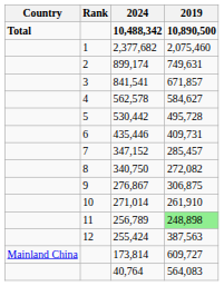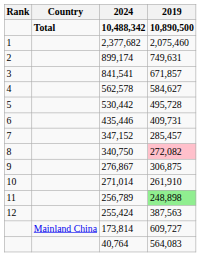 <table class="wikitable sortable">
 <tr>
+<th>Rank</th>
 <th>Country</th>
-<th>Rank</th>
 <th>2024</th>
 <th>2019</th>
 </tr>
 <tr>
+<td></td>
 <td><strong>Total</strong></td>
-<td></td>
 <td><strong>10,488,342</strong></td>
 <td><strong>10,890,500</strong></td>
 </tr>
 <tr>
+<td>1</td>
 <td></td>
-<td>1</td>
 <td>2,377,682</td>
 <td>2,075,460</td>
 </tr>
 <tr>
+<td>2</td>
 <td></td>
-<td>2</td>
 <td>899,174</td>
 <td>749,631</td>
 </tr>
 <tr>
+<td>3</td>
 <td></td>
-<td>3</td>
 <td>841,541</td>
 <td>671,857</td>
 </tr>
 <tr>
+<td>4</td>
 <td></td>
-<td>4</td>
 <td>562,578</td>
 <td>584,627</td>
 </tr>
 <tr>
+<td>5</td>
 <td></td>
-<td>5</td>
 <td>530,442</td>
 <td>495,728</td>
 </tr>
 <tr>
+<td>6</td>
 <td></td>
-<td>6</td>
 <td>435,446</td>
 <td>409,731</td>
 </tr>
 <tr>
+<td>7</td>
 <td></td>
-<td>7</td>
 <td>347,152</td>
 <td>285,457</td>
 </tr>
 <tr>
+<td>8</td>
 <td></td>
-<td>8</td>
 <td>340,750</td>
-<td>272,082</td>
+<td style="background: pink;">272,082</td>
 </tr>
 <tr>
+<td>9</td>
 <td></td>
-<td>9</td>
 <td>276,867</td>
 <td>306,875</td>
 </tr>
 <tr>
+<td>10</td>
 <td></td>
-<td>10</td>
 <td>271,014</td>
 <td>261,910</td>
 </tr>
 <tr>
+<td>11</td>
 <td></td>
-<td>11</td>
 <td>256,789</td>
 <td style="background: lightgreen;">248,898</td>
 </tr>
 <tr>
+<td>12</td>
 <td></td>
-<td>12</td>
 <td>255,424</td>
 <td>387,563</td>
 </tr>
 <tr>
+<td></td>
 <td> <a href='#'>Mainland China</a></td>
-<td></td>
 <td>173,814</td>
 <td>609,727</td>
 </tr>
 <tr>
 <td></td>
 <td></td>
 <td>40,764</td>
 <td>564,083</td>
 </tr>
 </table>
